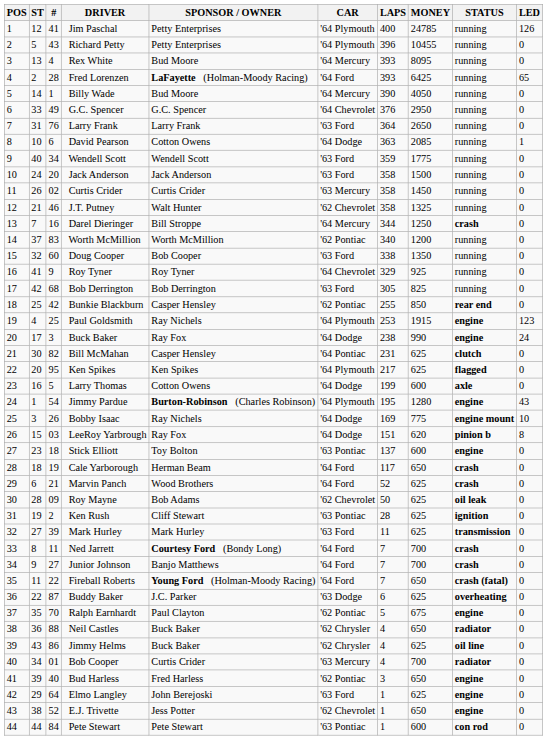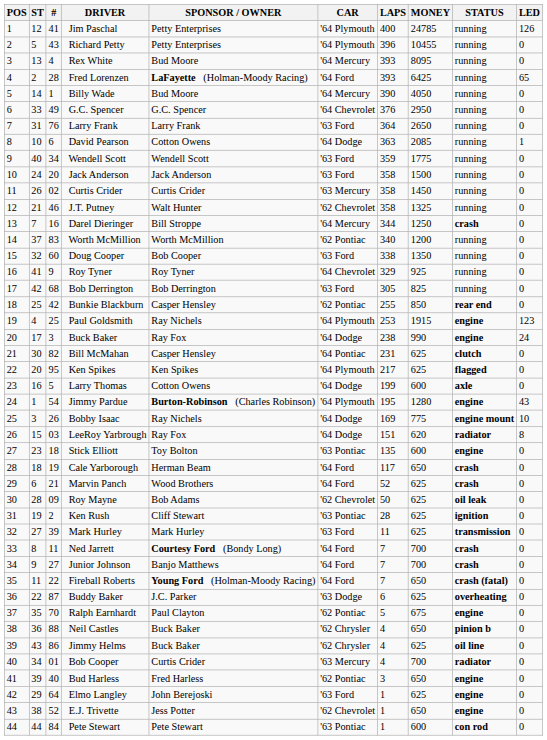 <table class="wikitable">
 <tr>
 <th>POS</th>
 <th>ST</th>
 <th>#</th>
 <th>DRIVER</th>
 <th>SPONSOR / OWNER</th>
 <th>CAR</th>
 <th>LAPS</th>
 <th>MONEY</th>
 <th>STATUS</th>
 <th>LED</th>
 </tr>
 <tr>
 <td>1</td>
 <td>12</td>
 <td>41</td>
 <td>  Jim Paschal</td>
 <td>Petty Enterprises</td>
 <td>'64 Plymouth</td>
 <td>400</td>
 <td>24785</td>
 <td>running</td>
 <td>126</td>
 </tr>
 <tr>
 <td>2</td>
 <td>5</td>
 <td>43</td>
 <td>  Richard Petty</td>
 <td>Petty Enterprises</td>
 <td>'64 Plymouth</td>
 <td>396</td>
 <td>10455</td>
 <td>running</td>
 <td>0</td>
 </tr>
 <tr>
 <td>3</td>
 <td>13</td>
 <td>4</td>
 <td>  Rex White</td>
 <td>Bud Moore</td>
 <td>'64 Mercury</td>
 <td>393</td>
 <td>8095</td>
 <td>running</td>
 <td>0</td>
 </tr>
 <tr>
 <td>4</td>
 <td>2</td>
 <td>28</td>
 <td>  Fred Lorenzen</td>
 <td><strong>LaFayette</strong>   (Holman-Moody Racing)</td>
 <td>'64 Ford</td>
 <td>393</td>
 <td>6425</td>
 <td>running</td>
 <td>65</td>
 </tr>
 <tr>
 <td>5</td>
 <td>14</td>
 <td>1</td>
 <td>  Billy Wade</td>
 <td>Bud Moore</td>
 <td>'64 Mercury</td>
 <td>390</td>
 <td>4050</td>
 <td>running</td>
 <td>0</td>
 </tr>
 <tr>
 <td>6</td>
 <td>33</td>
 <td>49</td>
 <td>  G.C. Spencer</td>
 <td>G.C. Spencer</td>
 <td>'64 Chevrolet</td>
 <td>376</td>
 <td>2950</td>
 <td>running</td>
 <td>0</td>
 </tr>
 <tr>
 <td>7</td>
 <td>31</td>
 <td>76</td>
 <td>  Larry Frank</td>
 <td>Larry Frank</td>
 <td>'63 Ford</td>
 <td>364</td>
 <td>2650</td>
 <td>running</td>
 <td>0</td>
 </tr>
 <tr>
 <td>8</td>
 <td>10</td>
 <td>6</td>
 <td>  David Pearson</td>
 <td>Cotton Owens</td>
 <td>'64 Dodge</td>
 <td>363</td>
 <td>2085</td>
 <td>running</td>
 <td>1</td>
 </tr>
 <tr>
 <td>9</td>
 <td>40</td>
 <td>34</td>
 <td>  Wendell Scott</td>
 <td>Wendell Scott</td>
 <td>'63 Ford</td>
 <td>359</td>
 <td>1775</td>
 <td>running</td>
 <td>0</td>
 </tr>
 <tr>
 <td>10</td>
 <td>24</td>
 <td>20</td>
 <td>  Jack Anderson</td>
 <td>Jack Anderson</td>
 <td>'63 Ford</td>
 <td>358</td>
 <td>1500</td>
 <td>running</td>
 <td>0</td>
 </tr>
 <tr>
 <td>11</td>
 <td>26</td>
 <td>02</td>
 <td>  Curtis Crider</td>
 <td>Curtis Crider</td>
 <td>'63 Mercury</td>
 <td>358</td>
 <td>1450</td>
 <td>running</td>
 <td>0</td>
 </tr>
 <tr>
 <td>12</td>
 <td>21</td>
 <td>46</td>
 <td>  J.T. Putney</td>
 <td>Walt Hunter</td>
 <td>'62 Chevrolet</td>
 <td>358</td>
 <td>1325</td>
 <td>running</td>
 <td>0</td>
 </tr>
 <tr>
 <td>13</td>
 <td>7</td>
 <td>16</td>
 <td>  Darel Dieringer</td>
 <td>Bill Stroppe</td>
 <td>'64 Mercury</td>
 <td>344</td>
 <td>1250</td>
 <td><strong>crash</strong></td>
 <td>0</td>
 </tr>
 <tr>
 <td>14</td>
 <td>37</td>
 <td>83</td>
 <td>  Worth McMillion</td>
 <td>Worth McMillion</td>
 <td>'62 Pontiac</td>
 <td>340</td>
 <td>1200</td>
 <td>running</td>
 <td>0</td>
 </tr>
 <tr>
 <td>15</td>
 <td>32</td>
 <td>60</td>
 <td>  Doug Cooper</td>
 <td>Bob Cooper</td>
 <td>'63 Ford</td>
 <td>338</td>
 <td>1350</td>
 <td>running</td>
 <td>0</td>
 </tr>
 <tr>
 <td>16</td>
 <td>41</td>
 <td>9</td>
 <td>  Roy Tyner</td>
 <td>Roy Tyner</td>
 <td>'64 Chevrolet</td>
 <td>329</td>
 <td>925</td>
 <td>running</td>
 <td>0</td>
 </tr>
 <tr>
 <td>17</td>
 <td>42</td>
 <td>68</td>
 <td>  Bob Derrington</td>
 <td>Bob Derrington</td>
 <td>'63 Ford</td>
 <td>305</td>
 <td>825</td>
 <td>running</td>
 <td>0</td>
 </tr>
 <tr>
 <td>18</td>
 <td>25</td>
 <td>42</td>
 <td>  Bunkie Blackburn</td>
 <td>Casper Hensley</td>
 <td>'62 Pontiac</td>
 <td>255</td>
 <td>850</td>
 <td><strong>rear end</strong></td>
 <td>0</td>
 </tr>
 <tr>
 <td>19</td>
 <td>4</td>
 <td>25</td>
 <td>  Paul Goldsmith</td>
 <td>Ray Nichels</td>
 <td>'64 Plymouth</td>
 <td>253</td>
 <td>1915</td>
 <td><strong>engine</strong></td>
 <td>123</td>
 </tr>
 <tr>
 <td>20</td>
 <td>17</td>
 <td>3</td>
 <td>  Buck Baker</td>
 <td>Ray Fox</td>
 <td>'64 Dodge</td>
 <td>238</td>
 <td>990</td>
 <td><strong>engine</strong></td>
 <td>24</td>
 </tr>
 <tr>
 <td>21</td>
 <td>30</td>
 <td>82</td>
 <td>  Bill McMahan</td>
 <td>Casper Hensley</td>
 <td>'64 Pontiac</td>
 <td>231</td>
 <td>625</td>
 <td><strong>clutch</strong></td>
 <td>0</td>
 </tr>
 <tr>
 <td>22</td>
 <td>20</td>
 <td>95</td>
 <td>  Ken Spikes</td>
 <td>Ken Spikes</td>
 <td>'64 Plymouth</td>
 <td>217</td>
 <td>625</td>
 <td><strong>flagged</strong></td>
 <td>0</td>
 </tr>
 <tr>
 <td>23</td>
 <td>16</td>
 <td>5</td>
 <td>  Larry Thomas</td>
 <td>Cotton Owens</td>
 <td>'64 Dodge</td>
 <td>199</td>
 <td>600</td>
 <td><strong>axle</strong></td>
 <td>0</td>
 </tr>
 <tr>
 <td>24</td>
 <td>1</td>
 <td>54</td>
 <td>  Jimmy Pardue</td>
 <td><strong>Burton-Robinson</strong>   (Charles Robinson)</td>
 <td>'64 Plymouth</td>
 <td>195</td>
 <td>1280</td>
 <td><strong>engine</strong></td>
 <td>43</td>
 </tr>
 <tr>
 <td>25</td>
 <td>3</td>
 <td>26</td>
 <td>  Bobby Isaac</td>
 <td>Ray Nichels</td>
 <td>'64 Dodge</td>
 <td>169</td>
 <td>775</td>
 <td><strong>engine mount</strong></td>
 <td>10</td>
 </tr>
 <tr>
 <td>26</td>
 <td>15</td>
 <td>03</td>
 <td>  LeeRoy Yarbrough</td>
 <td>Ray Fox</td>
 <td>'64 Dodge</td>
 <td>151</td>
 <td>620</td>
-<td><strong>pinion b</strong></td>
+<td><strong>radiator</strong></td>
 <td>8</td>
 </tr>
 <tr>
 <td>27</td>
 <td>23</td>
 <td>18</td>
 <td>  Stick Elliott</td>
 <td>Toy Bolton</td>
 <td>'63 Pontiac</td>
-<td>137</td>
+<td>135</td>
 <td>600</td>
 <td><strong>engine</strong></td>
 <td>0</td>
 </tr>
 <tr>
 <td>28</td>
 <td>18</td>
 <td>19</td>
 <td>  Cale Yarborough</td>
 <td>Herman Beam</td>
 <td>'64 Ford</td>
 <td>117</td>
 <td>650</td>
 <td><strong>crash</strong></td>
 <td>0</td>
 </tr>
 <tr>
 <td>29</td>
 <td>6</td>
 <td>21</td>
 <td>  Marvin Panch</td>
 <td>Wood Brothers</td>
 <td>'64 Ford</td>
 <td>52</td>
 <td>625</td>
 <td><strong>crash</strong></td>
 <td>0</td>
 </tr>
 <tr>
 <td>30</td>
 <td>28</td>
 <td>09</td>
 <td>  Roy Mayne</td>
 <td>Bob Adams</td>
 <td>'62 Chevrolet</td>
 <td>50</td>
 <td>625</td>
 <td><strong>oil leak</strong></td>
 <td>0</td>
 </tr>
 <tr>
 <td>31</td>
 <td>19</td>
 <td>2</td>
 <td>  Ken Rush</td>
 <td>Cliff Stewart</td>
 <td>'63 Pontiac</td>
 <td>28</td>
 <td>625</td>
 <td><strong>ignition</strong></td>
 <td>0</td>
 </tr>
 <tr>
 <td>32</td>
 <td>27</td>
 <td>39</td>
 <td>  Mark Hurley</td>
 <td>Mark Hurley</td>
 <td>'63 Ford</td>
 <td>11</td>
 <td>625</td>
 <td><strong>transmission</strong></td>
 <td>0</td>
 </tr>
 <tr>
 <td>33</td>
 <td>8</td>
 <td>11</td>
 <td>  Ned Jarrett</td>
 <td><strong>Courtesy Ford</strong>   (Bondy Long)</td>
 <td>'64 Ford</td>
 <td>7</td>
 <td>700</td>
 <td><strong>crash</strong></td>
 <td>0</td>
 </tr>
 <tr>
 <td>34</td>
 <td>9</td>
 <td>27</td>
 <td>  Junior Johnson</td>
 <td>Banjo Matthews</td>
 <td>'64 Ford</td>
 <td>7</td>
 <td>700</td>
 <td><strong>crash</strong></td>
 <td>0</td>
 </tr>
 <tr>
 <td>35</td>
 <td>11</td>
 <td>22</td>
 <td>  Fireball Roberts</td>
 <td><strong>Young Ford</strong>   (Holman-Moody Racing)</td>
 <td>'64 Ford</td>
 <td>7</td>
 <td>650</td>
 <td><strong>crash (fatal)</strong></td>
 <td>0</td>
 </tr>
 <tr>
 <td>36</td>
 <td>22</td>
 <td>87</td>
 <td>  Buddy Baker</td>
 <td>J.C. Parker</td>
 <td>'63 Dodge</td>
 <td>6</td>
 <td>625</td>
 <td><strong>overheating</strong></td>
 <td>0</td>
 </tr>
 <tr>
 <td>37</td>
 <td>35</td>
 <td>70</td>
 <td>  Ralph Earnhardt</td>
 <td>Paul Clayton</td>
 <td>'62 Pontiac</td>
 <td>5</td>
 <td>675</td>
 <td><strong>engine</strong></td>
 <td>0</td>
 </tr>
 <tr>
 <td>38</td>
 <td>36</td>
 <td>88</td>
 <td>  Neil Castles</td>
 <td>Buck Baker</td>
 <td>'62 Chrysler</td>
 <td>4</td>
 <td>650</td>
-<td><strong>radiator</strong></td>
+<td><strong>pinion b</strong></td>
 <td>0</td>
 </tr>
 <tr>
 <td>39</td>
 <td>43</td>
 <td>86</td>
 <td>  Jimmy Helms</td>
 <td>Buck Baker</td>
 <td>'62 Chrysler</td>
 <td>4</td>
 <td>625</td>
 <td><strong>oil line</strong></td>
 <td>0</td>
 </tr>
 <tr>
 <td>40</td>
 <td>34</td>
 <td>01</td>
 <td>  Bob Cooper</td>
 <td>Curtis Crider</td>
 <td>'63 Mercury</td>
 <td>4</td>
 <td>700</td>
 <td><strong>radiator</strong></td>
 <td>0</td>
 </tr>
 <tr>
 <td>41</td>
 <td>39</td>
 <td>40</td>
 <td>  Bud Harless</td>
 <td>Fred Harless</td>
 <td>'62 Pontiac</td>
 <td>3</td>
 <td>650</td>
 <td><strong>engine</strong></td>
 <td>0</td>
 </tr>
 <tr>
 <td>42</td>
 <td>29</td>
 <td>64</td>
 <td>  Elmo Langley</td>
 <td>John Berejoski</td>
 <td>'63 Ford</td>
 <td>1</td>
 <td>625</td>
 <td><strong>engine</strong></td>
 <td>0</td>
 </tr>
 <tr>
 <td>43</td>
 <td>38</td>
 <td>52</td>
 <td>  E.J. Trivette</td>
 <td>Jess Potter</td>
 <td>'62 Chevrolet</td>
 <td>1</td>
 <td>650</td>
 <td><strong>engine</strong></td>
 <td>0</td>
 </tr>
 <tr>
 <td>44</td>
 <td>44</td>
 <td>84</td>
 <td>  Pete Stewart</td>
 <td>Pete Stewart</td>
 <td>'63 Pontiac</td>
 <td>1</td>
 <td>600</td>
 <td><strong>con rod</strong></td>
 <td>0</td>
 </tr>
 </table>
